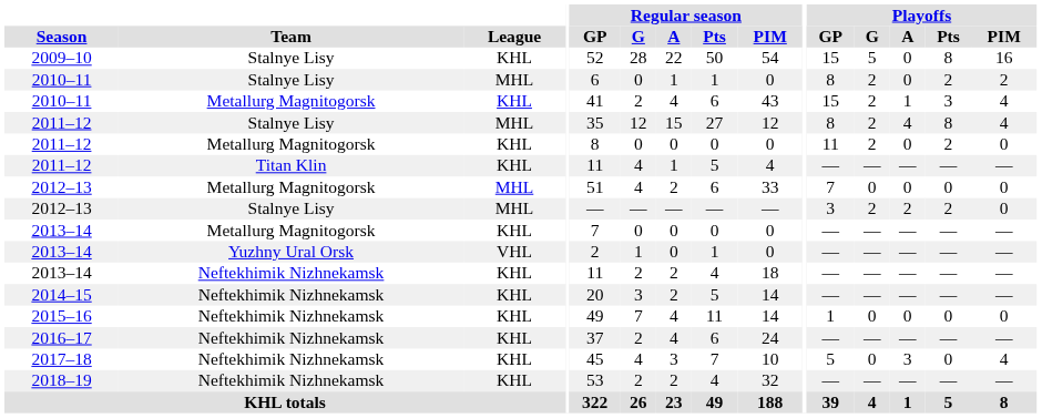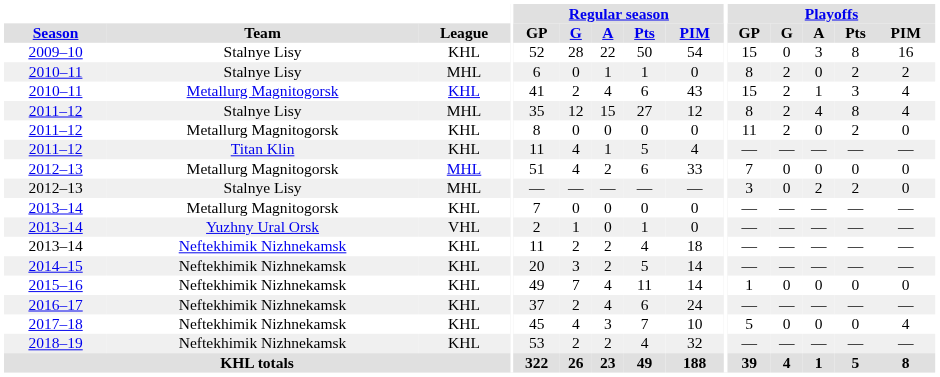 <table border="0" cellpadding="1" cellspacing="0" style="text-align:center; width:60em">
 <tr bgcolor="#e0e0e0">
 <th colspan="3" bgcolor="#ffffff"></th>
 <th rowspan="99" bgcolor="#ffffff"></th>
 <th colspan="5"><a href='#'>Regular season</a></th>
 <th rowspan="99" bgcolor="#ffffff"></th>
 <th colspan="5"><a href='#'>Playoffs</a></th>
 </tr>
 <tr bgcolor="#e0e0e0">
 <th><a href='#'>Season</a></th>
 <th>Team</th>
 <th>League</th>
 <th>GP</th>
 <th><a href='#'>G</a></th>
 <th><a href='#'>A</a></th>
 <th><a href='#'>Pts</a></th>
 <th><a href='#'>PIM</a></th>
 <th>GP</th>
 <th>G</th>
 <th>A</th>
 <th>Pts</th>
 <th>PIM</th>
 </tr>
 <tr ALIGN="center">
 <td><a href='#'>2009–10</a></td>
 <td>Stalnye Lisy</td>
 <td>KHL</td>
 <td>52</td>
 <td>28</td>
 <td>22</td>
 <td>50</td>
 <td>54</td>
 <td>15</td>
-<td>5</td>
 <td>0</td>
+<td>3</td>
 <td>8</td>
 <td>16</td>
 </tr>
 <tr ALIGN="center" bgcolor="#f0f0f0">
 <td><a href='#'>2010–11</a></td>
 <td>Stalnye Lisy</td>
 <td>MHL</td>
 <td>6</td>
 <td>0</td>
 <td>1</td>
 <td>1</td>
 <td>0</td>
 <td>8</td>
 <td>2</td>
 <td>0</td>
 <td>2</td>
 <td>2</td>
 </tr>
 <tr ALIGN="center">
 <td><a href='#'>2010–11</a></td>
 <td><a href='#'>Metallurg Magnitogorsk</a></td>
 <td><a href='#'>KHL</a></td>
 <td>41</td>
 <td>2</td>
 <td>4</td>
 <td>6</td>
 <td>43</td>
 <td>15</td>
 <td>2</td>
 <td>1</td>
 <td>3</td>
 <td>4</td>
 </tr>
 <tr ALIGN="center" bgcolor="#f0f0f0">
 <td><a href='#'>2011–12</a></td>
 <td>Stalnye Lisy</td>
 <td>MHL</td>
 <td>35</td>
 <td>12</td>
 <td>15</td>
 <td>27</td>
 <td>12</td>
 <td>8</td>
 <td>2</td>
 <td>4</td>
 <td>8</td>
 <td>4</td>
 </tr>
 <tr ALIGN="center">
 <td><a href='#'>2011–12</a></td>
 <td>Metallurg Magnitogorsk</td>
 <td>KHL</td>
 <td>8</td>
 <td>0</td>
 <td>0</td>
 <td>0</td>
 <td>0</td>
 <td>11</td>
 <td>2</td>
 <td>0</td>
 <td>2</td>
 <td>0</td>
 </tr>
 <tr ALIGN="center" bgcolor="#f0f0f0">
 <td><a href='#'>2011–12</a></td>
 <td><a href='#'>Titan Klin</a></td>
 <td>KHL</td>
 <td>11</td>
 <td>4</td>
 <td>1</td>
 <td>5</td>
 <td>4</td>
 <td>—</td>
 <td>—</td>
 <td>—</td>
 <td>—</td>
 <td>—</td>
 </tr>
 <tr ALIGN="center">
 <td><a href='#'>2012–13</a></td>
 <td>Metallurg Magnitogorsk</td>
 <td><a href='#'>MHL</a></td>
 <td>51</td>
 <td>4</td>
 <td>2</td>
 <td>6</td>
 <td>33</td>
 <td>7</td>
 <td>0</td>
 <td>0</td>
 <td>0</td>
 <td>0</td>
 </tr>
 <tr ALIGN="center" bgcolor="#f0f0f0">
 <td>2012–13</td>
 <td>Stalnye Lisy</td>
 <td>MHL</td>
 <td>—</td>
 <td>—</td>
 <td>—</td>
 <td>—</td>
 <td>—</td>
 <td>3</td>
-<td>2</td>
+<td>0</td>
 <td>2</td>
 <td>2</td>
 <td>0</td>
 </tr>
 <tr ALIGN="center">
 <td><a href='#'>2013–14</a></td>
 <td>Metallurg Magnitogorsk</td>
 <td>KHL</td>
 <td>7</td>
 <td>0</td>
 <td>0</td>
 <td>0</td>
 <td>0</td>
 <td>—</td>
 <td>—</td>
 <td>—</td>
 <td>—</td>
 <td>—</td>
 </tr>
 <tr ALIGN="center" bgcolor="#f0f0f0">
 <td><a href='#'>2013–14</a></td>
 <td><a href='#'>Yuzhny Ural Orsk</a></td>
 <td>VHL</td>
 <td>2</td>
 <td>1</td>
 <td>0</td>
 <td>1</td>
 <td>0</td>
 <td>—</td>
 <td>—</td>
 <td>—</td>
 <td>—</td>
 <td>—</td>
 </tr>
 <tr ALIGN="center">
 <td>2013–14</td>
 <td><a href='#'>Neftekhimik Nizhnekamsk</a></td>
 <td>KHL</td>
 <td>11</td>
 <td>2</td>
 <td>2</td>
 <td>4</td>
 <td>18</td>
 <td>—</td>
 <td>—</td>
 <td>—</td>
 <td>—</td>
 <td>—</td>
 </tr>
 <tr ALIGN="center" bgcolor="#f0f0f0">
 <td><a href='#'>2014–15</a></td>
 <td>Neftekhimik Nizhnekamsk</td>
 <td>KHL</td>
 <td>20</td>
 <td>3</td>
 <td>2</td>
 <td>5</td>
 <td>14</td>
 <td>—</td>
 <td>—</td>
 <td>—</td>
 <td>—</td>
 <td>—</td>
 </tr>
 <tr ALIGN="center">
 <td><a href='#'>2015–16</a></td>
 <td>Neftekhimik Nizhnekamsk</td>
 <td>KHL</td>
 <td>49</td>
 <td>7</td>
 <td>4</td>
 <td>11</td>
 <td>14</td>
 <td>1</td>
 <td>0</td>
 <td>0</td>
 <td>0</td>
 <td>0</td>
 </tr>
 <tr ALIGN="center" bgcolor="#f0f0f0">
 <td><a href='#'>2016–17</a></td>
 <td>Neftekhimik Nizhnekamsk</td>
 <td>KHL</td>
 <td>37</td>
 <td>2</td>
 <td>4</td>
 <td>6</td>
 <td>24</td>
 <td>—</td>
 <td>—</td>
 <td>—</td>
 <td>—</td>
 <td>—</td>
 </tr>
 <tr ALIGN="center">
 <td><a href='#'>2017–18</a></td>
 <td>Neftekhimik Nizhnekamsk</td>
 <td>KHL</td>
 <td>45</td>
 <td>4</td>
 <td>3</td>
 <td>7</td>
 <td>10</td>
 <td>5</td>
 <td>0</td>
-<td>3</td>
+<td>0</td>
 <td>0</td>
 <td>4</td>
 </tr>
 <tr ALIGN="center" bgcolor="#f0f0f0">
 <td><a href='#'>2018–19</a></td>
 <td>Neftekhimik Nizhnekamsk</td>
 <td>KHL</td>
 <td>53</td>
 <td>2</td>
 <td>2</td>
 <td>4</td>
 <td>32</td>
 <td>—</td>
 <td>—</td>
 <td>—</td>
 <td>—</td>
 <td>—</td>
 </tr>
 <tr bgcolor="#e0e0e0">
 <th colspan="3">KHL totals</th>
 <th>322</th>
 <th>26</th>
 <th>23</th>
 <th>49</th>
 <th>188</th>
 <th>39</th>
 <th>4</th>
 <th>1</th>
 <th>5</th>
 <th>8</th>
 </tr>
 </table>
